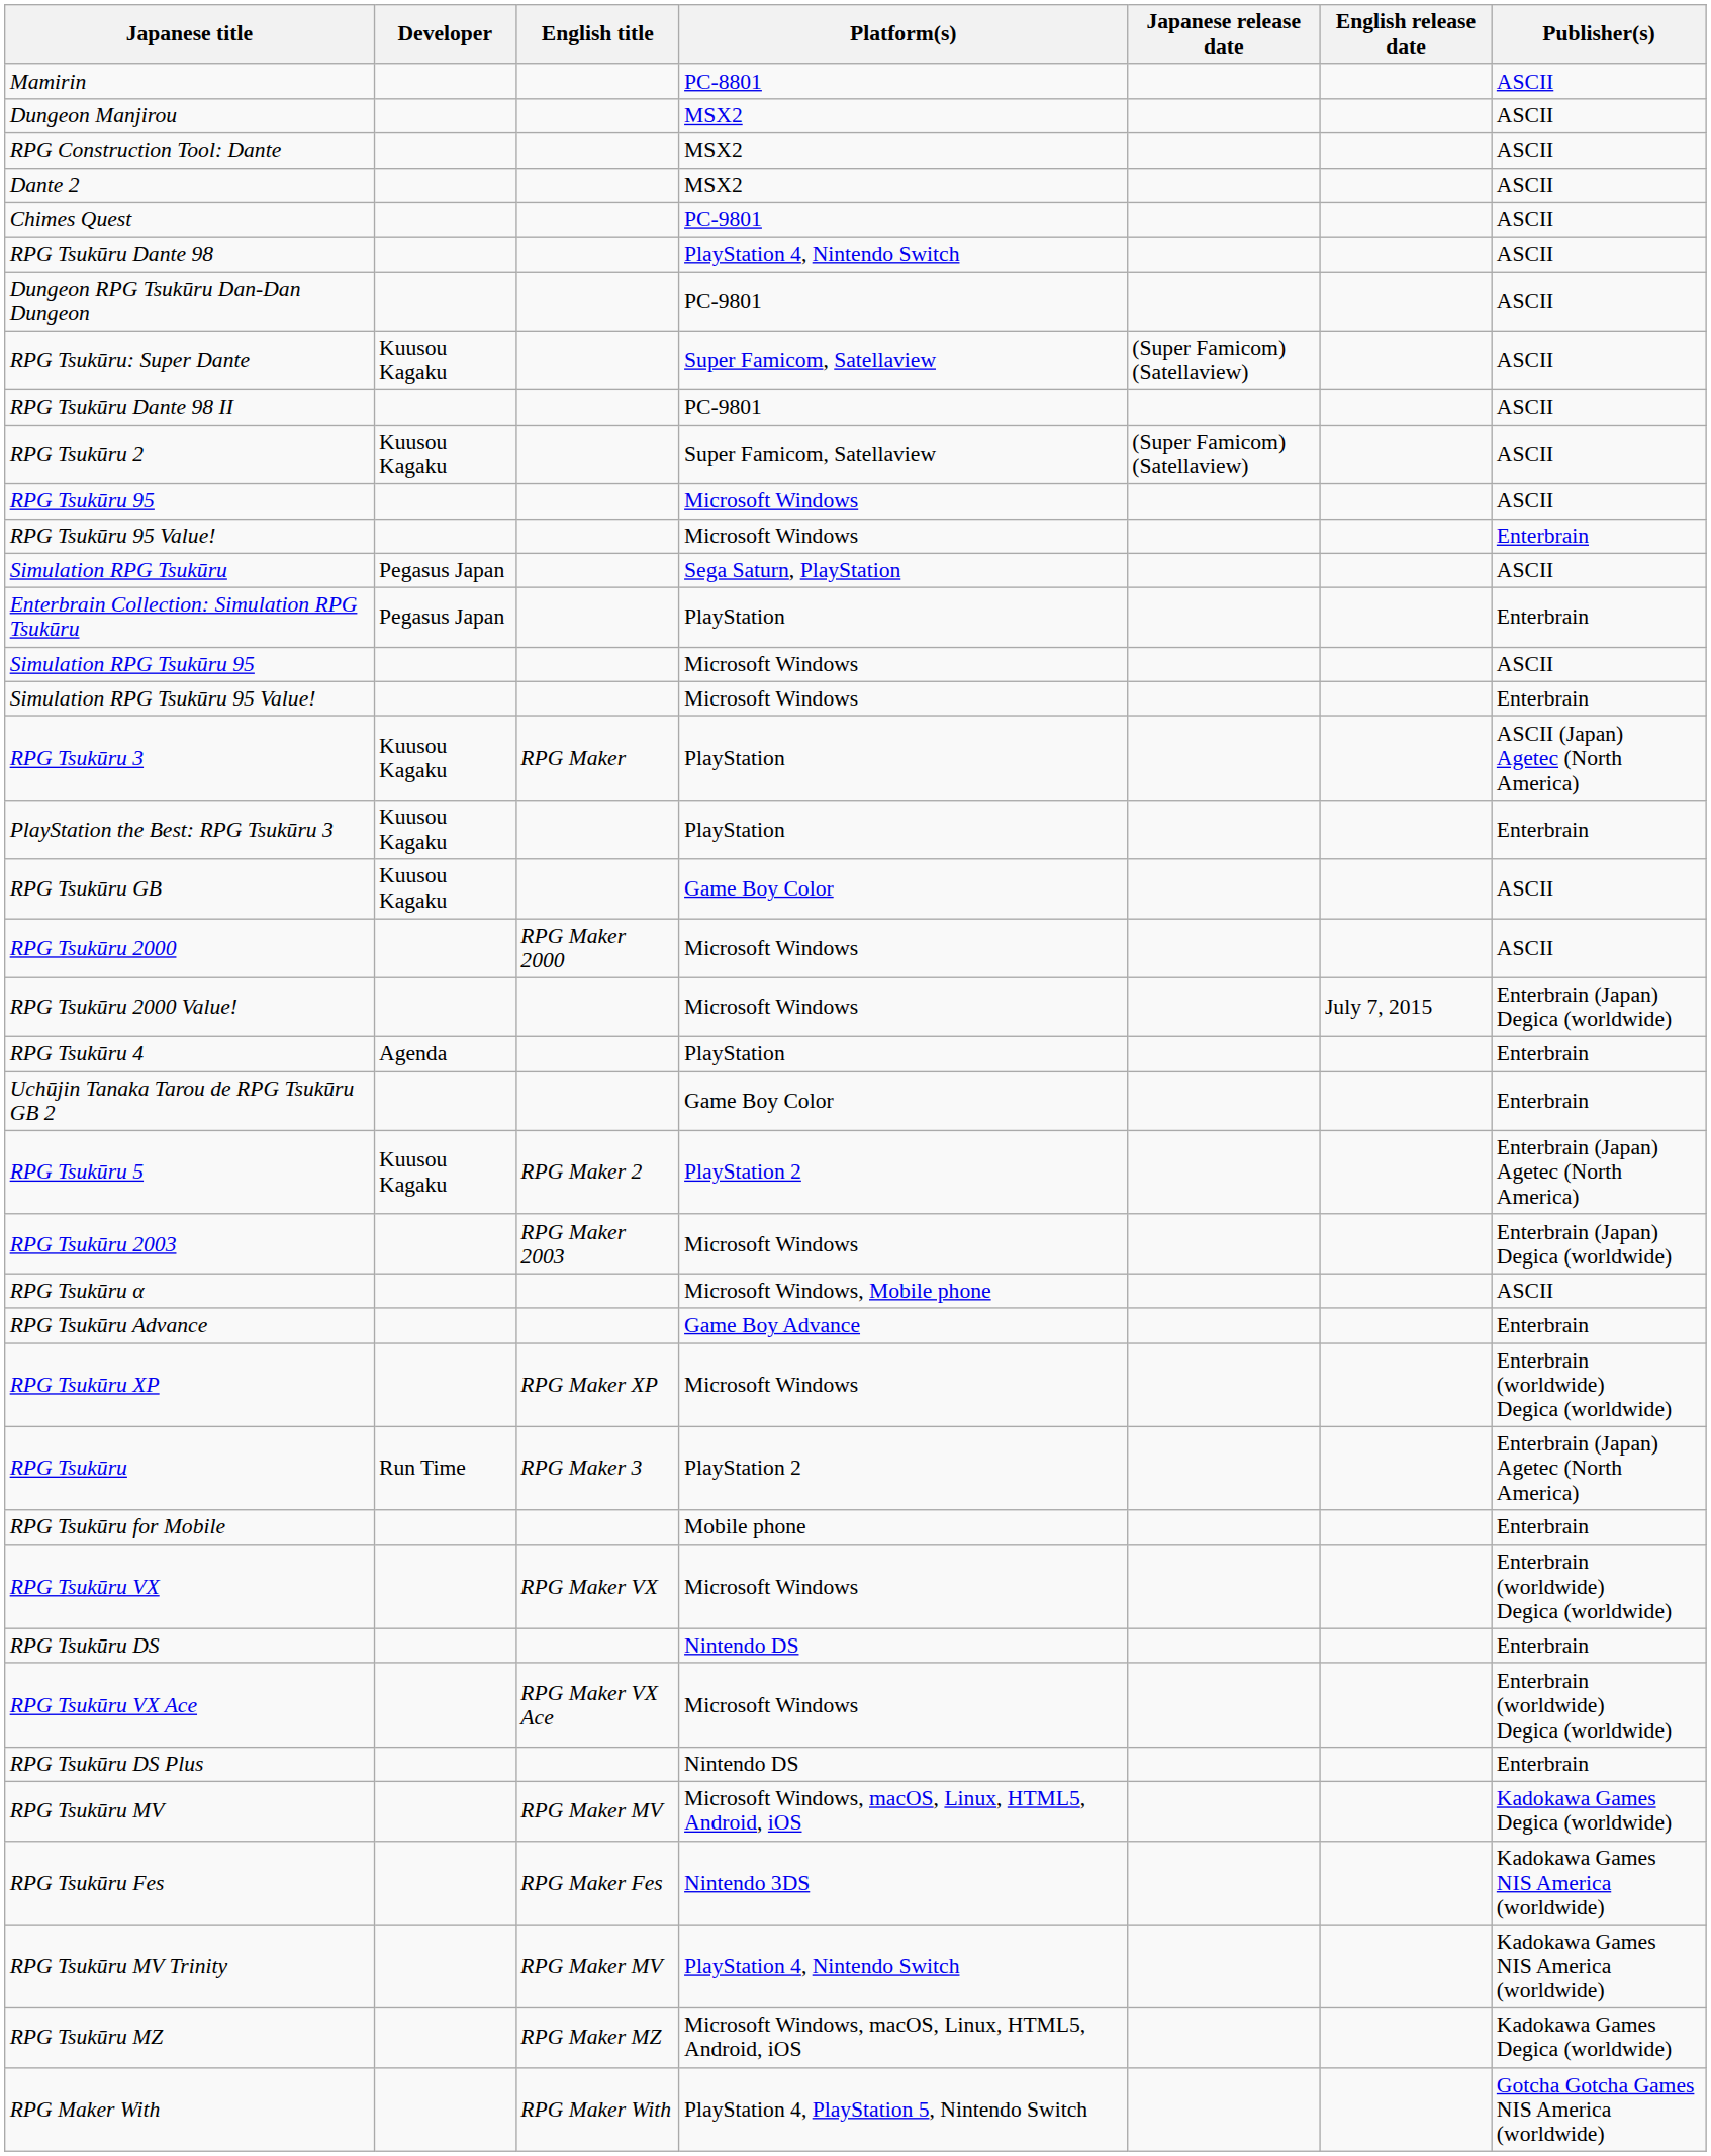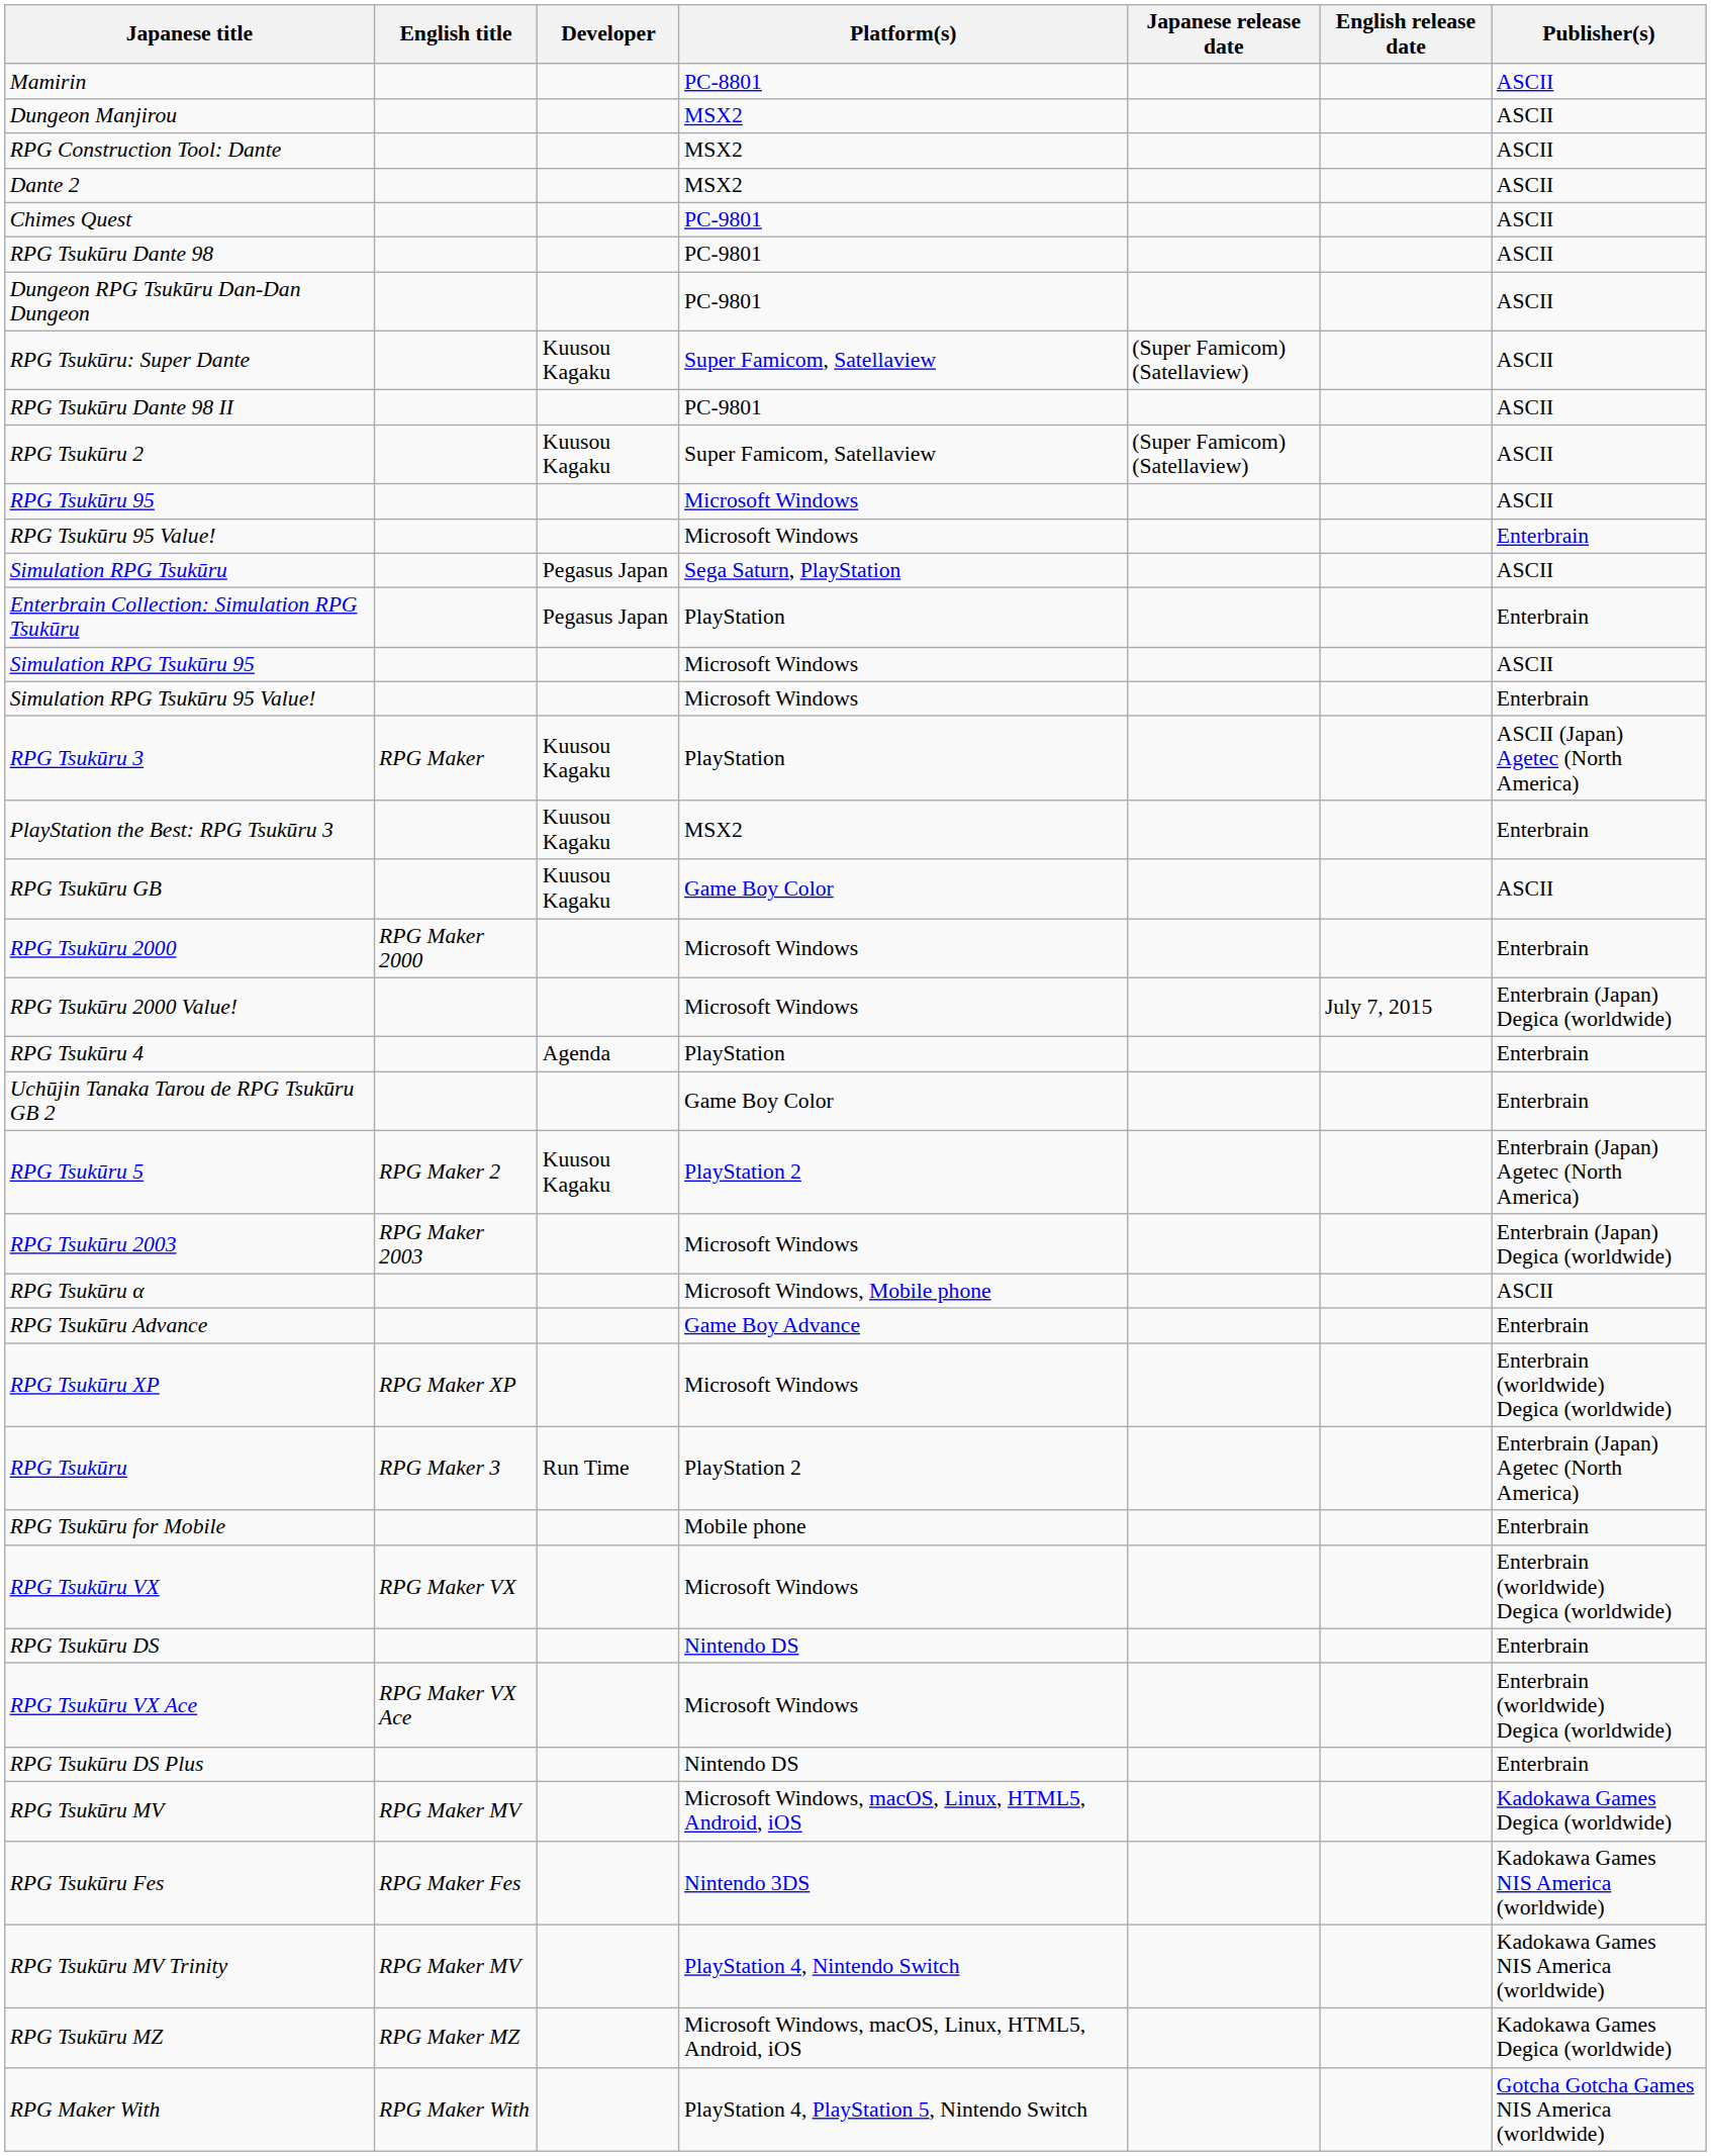 <table class="wikitable sortable">
 <tr>
 <th>Japanese title</th>
+<th>English title</th>
 <th>Developer</th>
-<th>English title</th>
 <th>Platform(s)</th>
 <th>Japanese release date</th>
 <th>English release date</th>
 <th>Publisher(s)</th>
 </tr>
 <tr>
 <td><em>Mamirin</em></td>
 <td></td>
 <td></td>
 <td><a href='#'>PC-8801</a></td>
 <td></td>
 <td></td>
 <td><a href='#'>ASCII</a></td>
 </tr>
 <tr>
 <td><em>Dungeon Manjirou</em></td>
 <td></td>
 <td></td>
 <td><a href='#'>MSX2</a></td>
 <td></td>
 <td></td>
 <td>ASCII</td>
 </tr>
 <tr>
 <td><em>RPG Construction Tool: Dante</em></td>
 <td></td>
 <td></td>
 <td>MSX2</td>
 <td></td>
 <td></td>
 <td>ASCII</td>
 </tr>
 <tr>
 <td><em>Dante 2</em></td>
 <td></td>
 <td></td>
 <td>MSX2</td>
 <td></td>
 <td></td>
 <td>ASCII</td>
 </tr>
 <tr>
 <td><em>Chimes Quest</em></td>
 <td></td>
 <td></td>
 <td><a href='#'>PC-9801</a></td>
 <td></td>
 <td></td>
 <td>ASCII</td>
 </tr>
 <tr>
 <td><em>RPG Tsukūru Dante 98</em></td>
 <td></td>
 <td></td>
-<td><a href='#'>PlayStation 4</a>, <a href='#'>Nintendo Switch</a></td>
+<td>PC-9801</td>
 <td></td>
 <td></td>
 <td>ASCII</td>
 </tr>
 <tr>
 <td><em>Dungeon RPG Tsukūru Dan-Dan Dungeon</em></td>
 <td></td>
 <td></td>
 <td>PC-9801</td>
 <td></td>
 <td></td>
 <td>ASCII</td>
 </tr>
 <tr>
 <td><em>RPG Tsukūru: Super Dante</em></td>
+<td></td>
 <td>Kuusou Kagaku</td>
-<td></td>
 <td><a href='#'>Super Famicom</a>, <a href='#'>Satellaview</a></td>
 <td> (Super Famicom)<br> (Satellaview)</td>
 <td></td>
 <td>ASCII</td>
 </tr>
 <tr>
 <td><em>RPG Tsukūru Dante 98 II</em></td>
 <td></td>
 <td></td>
 <td>PC-9801</td>
 <td></td>
 <td></td>
 <td>ASCII</td>
 </tr>
 <tr>
 <td><em>RPG Tsukūru 2</em></td>
+<td></td>
 <td>Kuusou Kagaku</td>
-<td></td>
 <td>Super Famicom, Satellaview</td>
 <td> (Super Famicom)<br> (Satellaview)</td>
 <td></td>
 <td>ASCII</td>
 </tr>
 <tr>
 <td><em><a href='#'>RPG Tsukūru 95</a></em></td>
 <td></td>
 <td></td>
 <td><a href='#'>Microsoft Windows</a></td>
 <td></td>
 <td></td>
 <td>ASCII</td>
 </tr>
 <tr>
 <td><em>RPG Tsukūru 95 Value!</em></td>
 <td></td>
 <td></td>
 <td>Microsoft Windows</td>
 <td></td>
 <td></td>
 <td><a href='#'>Enterbrain</a></td>
 </tr>
 <tr>
 <td><em><a href='#'>Simulation RPG Tsukūru</a></em></td>
+<td></td>
 <td>Pegasus Japan</td>
-<td></td>
 <td><a href='#'>Sega Saturn</a>, <a href='#'>PlayStation</a></td>
 <td></td>
 <td></td>
 <td>ASCII</td>
 </tr>
 <tr>
 <td><em><a href='#'>Enterbrain Collection: Simulation RPG Tsukūru</a></em></td>
+<td></td>
 <td>Pegasus Japan</td>
-<td></td>
 <td>PlayStation</td>
 <td></td>
 <td></td>
 <td>Enterbrain</td>
 </tr>
 <tr>
 <td><em><a href='#'>Simulation RPG Tsukūru 95</a></em></td>
 <td></td>
 <td></td>
 <td>Microsoft Windows</td>
 <td></td>
 <td></td>
 <td>ASCII</td>
 </tr>
 <tr>
 <td><em>Simulation RPG Tsukūru 95 Value!</em></td>
 <td></td>
 <td></td>
 <td>Microsoft Windows</td>
 <td></td>
 <td></td>
 <td>Enterbrain</td>
 </tr>
 <tr>
 <td><em><a href='#'>RPG Tsukūru 3</a></em></td>
+<td><em>RPG Maker</em></td>
 <td>Kuusou Kagaku</td>
-<td><em>RPG Maker</em></td>
 <td>PlayStation</td>
 <td></td>
 <td></td>
 <td>ASCII (Japan)<br><a href='#'>Agetec</a> (North America)</td>
 </tr>
 <tr>
 <td><em>PlayStation the Best: RPG Tsukūru 3</em></td>
+<td></td>
 <td>Kuusou Kagaku</td>
-<td></td>
-<td>PlayStation</td>
+<td>MSX2</td>
 <td></td>
 <td></td>
 <td>Enterbrain</td>
 </tr>
 <tr>
 <td><em>RPG Tsukūru GB</em></td>
+<td></td>
 <td>Kuusou Kagaku</td>
-<td></td>
 <td><a href='#'>Game Boy Color</a></td>
 <td></td>
 <td></td>
 <td>ASCII</td>
 </tr>
 <tr>
 <td><em><a href='#'>RPG Tsukūru 2000</a></em></td>
+<td><em>RPG Maker 2000</em></td>
 <td></td>
-<td><em>RPG Maker 2000</em></td>
 <td>Microsoft Windows</td>
 <td></td>
 <td></td>
-<td>ASCII</td>
+<td>Enterbrain</td>
 </tr>
 <tr>
 <td><em>RPG Tsukūru 2000 Value!</em></td>
 <td></td>
 <td></td>
 <td>Microsoft Windows</td>
 <td></td>
 <td>July 7, 2015</td>
 <td>Enterbrain (Japan)<br>Degica (worldwide)</td>
 </tr>
 <tr>
 <td><em>RPG Tsukūru 4</em></td>
+<td></td>
 <td>Agenda</td>
-<td></td>
 <td>PlayStation</td>
 <td></td>
 <td></td>
 <td>Enterbrain</td>
 </tr>
 <tr>
 <td><em>Uchūjin Tanaka Tarou de RPG Tsukūru GB 2</em></td>
 <td></td>
 <td></td>
 <td>Game Boy Color</td>
 <td></td>
 <td></td>
 <td>Enterbrain</td>
 </tr>
 <tr>
 <td><em><a href='#'>RPG Tsukūru 5</a></em></td>
+<td><em>RPG Maker 2</em></td>
 <td>Kuusou Kagaku</td>
-<td><em>RPG Maker 2</em></td>
 <td><a href='#'>PlayStation 2</a></td>
 <td></td>
 <td></td>
 <td>Enterbrain (Japan)<br>Agetec (North America)</td>
 </tr>
 <tr>
 <td><em><a href='#'>RPG Tsukūru 2003</a></em></td>
+<td><em>RPG Maker 2003</em></td>
 <td></td>
-<td><em>RPG Maker 2003</em></td>
 <td>Microsoft Windows</td>
 <td></td>
 <td></td>
 <td>Enterbrain (Japan)<br>Degica (worldwide)</td>
 </tr>
 <tr>
 <td><em>RPG Tsukūru α</em></td>
 <td></td>
 <td></td>
 <td>Microsoft Windows, <a href='#'>Mobile phone</a></td>
 <td></td>
 <td></td>
 <td>ASCII</td>
 </tr>
 <tr>
 <td><em>RPG Tsukūru Advance</em></td>
 <td></td>
 <td></td>
 <td><a href='#'>Game Boy Advance</a></td>
 <td></td>
 <td></td>
 <td>Enterbrain</td>
 </tr>
 <tr>
 <td><em><a href='#'>RPG Tsukūru XP</a></em></td>
+<td><em>RPG Maker XP</em></td>
 <td></td>
-<td><em>RPG Maker XP</em></td>
 <td>Microsoft Windows</td>
 <td></td>
 <td></td>
 <td>Enterbrain (worldwide)<br>Degica (worldwide)</td>
 </tr>
 <tr>
 <td><em><a href='#'>RPG Tsukūru</a></em></td>
+<td><em>RPG Maker 3</em></td>
 <td>Run Time</td>
-<td><em>RPG Maker 3</em></td>
 <td>PlayStation 2</td>
 <td></td>
 <td></td>
 <td>Enterbrain (Japan)<br>Agetec (North America)</td>
 </tr>
 <tr>
 <td><em>RPG Tsukūru for Mobile</em></td>
 <td></td>
 <td></td>
 <td>Mobile phone</td>
 <td></td>
 <td></td>
 <td>Enterbrain</td>
 </tr>
 <tr>
 <td><em><a href='#'>RPG Tsukūru VX</a></em></td>
+<td><em>RPG Maker VX</em></td>
 <td></td>
-<td><em>RPG Maker VX</em></td>
 <td>Microsoft Windows</td>
 <td></td>
 <td></td>
 <td>Enterbrain (worldwide)<br>Degica (worldwide)</td>
 </tr>
 <tr>
 <td><em>RPG Tsukūru DS</em></td>
 <td></td>
 <td></td>
 <td><a href='#'>Nintendo DS</a></td>
 <td></td>
 <td></td>
 <td>Enterbrain</td>
 </tr>
 <tr>
 <td><em><a href='#'>RPG Tsukūru VX Ace</a></em></td>
+<td><em>RPG Maker VX Ace</em></td>
 <td></td>
-<td><em>RPG Maker VX Ace</em></td>
 <td>Microsoft Windows</td>
 <td></td>
 <td></td>
 <td>Enterbrain (worldwide)<br>Degica (worldwide)</td>
 </tr>
 <tr>
 <td><em>RPG Tsukūru DS Plus</em></td>
 <td></td>
 <td></td>
 <td>Nintendo DS</td>
 <td></td>
 <td></td>
 <td>Enterbrain</td>
 </tr>
 <tr>
 <td><em>RPG Tsukūru MV</em></td>
+<td><em>RPG Maker MV</em></td>
 <td></td>
-<td><em>RPG Maker MV</em></td>
 <td>Microsoft Windows, <a href='#'>macOS</a>, <a href='#'>Linux</a>, <a href='#'>HTML5</a>, <a href='#'>Android</a>, <a href='#'>iOS</a></td>
 <td></td>
 <td></td>
 <td><a href='#'>Kadokawa Games</a><br>Degica (worldwide)</td>
 </tr>
 <tr>
 <td><em>RPG Tsukūru Fes</em></td>
+<td><em>RPG Maker Fes</em></td>
 <td></td>
-<td><em>RPG Maker Fes</em></td>
 <td><a href='#'>Nintendo 3DS</a></td>
 <td></td>
 <td></td>
 <td>Kadokawa Games<br><a href='#'>NIS America</a> (worldwide)</td>
 </tr>
 <tr>
 <td><em>RPG Tsukūru MV Trinity</em></td>
+<td><em>RPG Maker MV</em></td>
 <td></td>
-<td><em>RPG Maker MV</em></td>
 <td><a href='#'>PlayStation 4</a>, <a href='#'>Nintendo Switch</a></td>
 <td></td>
 <td></td>
 <td>Kadokawa Games<br>NIS America (worldwide)</td>
 </tr>
 <tr>
 <td><em>RPG Tsukūru MZ</em></td>
+<td><em>RPG Maker MZ</em></td>
 <td></td>
-<td><em>RPG Maker MZ</em></td>
 <td>Microsoft Windows, macOS, Linux, HTML5, Android, iOS</td>
 <td></td>
 <td></td>
 <td>Kadokawa Games<br>Degica (worldwide)</td>
 </tr>
 <tr>
 <td><em>RPG Maker With</em></td>
+<td><em>RPG Maker With</em></td>
 <td></td>
-<td><em>RPG Maker With</em></td>
 <td>PlayStation 4, <a href='#'>PlayStation 5</a>, Nintendo Switch</td>
 <td></td>
 <td></td>
 <td><a href='#'>Gotcha Gotcha Games</a><br>NIS America (worldwide)</td>
 </tr>
 </table>
